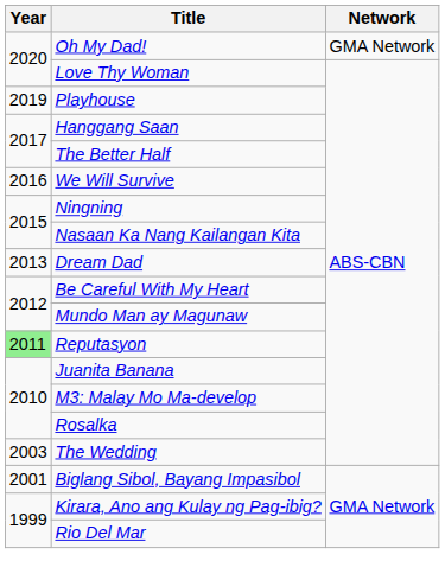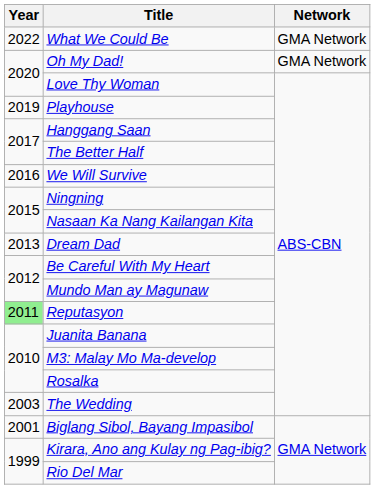 <table class="wikitable sortable">
 <tr>
 <th>Year</th>
 <th>Title</th>
 <th>Network</th>
+</tr>
+<tr>
+<td>2022</td>
+<td><em><a href='#'>What We Could Be</a></em></td>
+<td>GMA Network</td>
 </tr>
 <tr>
 <td rowspan="2">2020</td>
 <td><em><a href='#'>Oh My Dad!</a></em></td>
 <td>GMA Network</td>
 </tr>
 <tr>
 <td><em><a href='#'>Love Thy Woman</a></em></td>
 <td rowspan="15"><a href='#'>ABS-CBN</a></td>
 </tr>
 <tr>
 <td>2019</td>
 <td><em><a href='#'>Playhouse</a></em></td>
 </tr>
 <tr>
 <td rowspan="2">2017</td>
 <td><em><a href='#'>Hanggang Saan</a></em></td>
 </tr>
 <tr>
 <td><em><a href='#'>The Better Half</a></em></td>
 </tr>
 <tr>
 <td>2016</td>
 <td><em><a href='#'>We Will Survive</a></em></td>
 </tr>
 <tr>
 <td rowspan="2">2015</td>
 <td><em><a href='#'>Ningning</a></em></td>
 </tr>
 <tr>
 <td><em><a href='#'>Nasaan Ka Nang Kailangan Kita</a></em></td>
 </tr>
 <tr>
 <td>2013</td>
 <td><em><a href='#'>Dream Dad</a></em></td>
 </tr>
 <tr>
 <td rowspan="2">2012</td>
 <td><em><a href='#'>Be Careful With My Heart</a></em></td>
 </tr>
 <tr>
 <td><em><a href='#'>Mundo Man ay Magunaw</a></em></td>
 </tr>
 <tr>
 <td style="background: lightgreen;">2011</td>
 <td><em><a href='#'>Reputasyon</a></em></td>
 </tr>
 <tr>
 <td rowspan="3">2010</td>
 <td><em><a href='#'>Juanita Banana</a></em></td>
 </tr>
 <tr>
 <td><em><a href='#'>M3: Malay Mo Ma-develop</a></em></td>
 </tr>
 <tr>
 <td><em><a href='#'>Rosalka</a></em></td>
 </tr>
 <tr>
 <td>2003</td>
 <td><em><a href='#'>The Wedding</a></em></td>
 </tr>
 <tr>
 <td>2001</td>
 <td><em><a href='#'>Biglang Sibol, Bayang Impasibol</a></em></td>
 <td rowspan="3"><a href='#'>GMA Network</a></td>
 </tr>
 <tr>
 <td rowspan="2">1999</td>
 <td><em><a href='#'>Kirara, Ano ang Kulay ng Pag-ibig?</a></em></td>
 </tr>
 <tr>
 <td><em><a href='#'>Rio Del Mar</a></em></td>
 </tr>
 </table>
